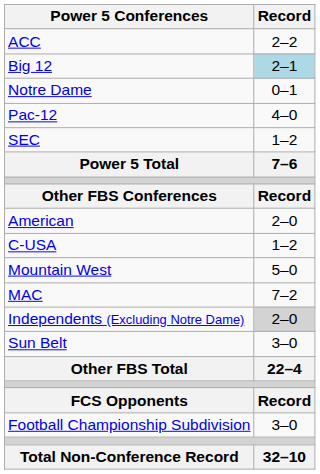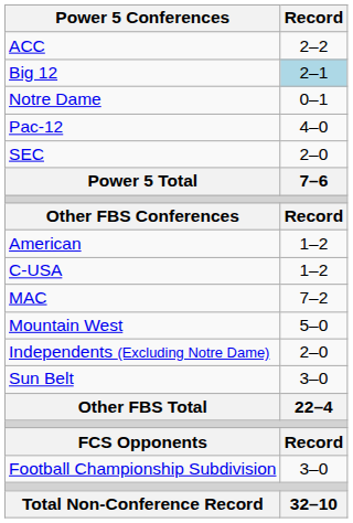 <table class="wikitable">
 <tr>
 <th>Power 5 Conferences</th>
 <th>Record</th>
 </tr>
 <tr>
 <td><a href='#'>ACC</a></td>
 <td align=center>2–2</td>
 </tr>
 <tr>
 <td><a href='#'>Big 12</a></td>
 <td align=center style="background: lightblue;">2–1</td>
 </tr>
 <tr>
 <td><a href='#'>Notre Dame</a></td>
 <td align=center>0–1</td>
 </tr>
 <tr>
 <td><a href='#'>Pac-12</a></td>
 <td align=center>4–0</td>
 </tr>
 <tr>
 <td><a href='#'>SEC</a></td>
-<td align=center>1–2</td>
+<td align=center>2–0</td>
 </tr>
 <tr>
 <th>Power 5 Total</th>
 <th>7–6</th>
 </tr>
 <tr>
 <th colspan="2" style="background:lightgrey;"></th>
 </tr>
 <tr>
 <th>Other FBS Conferences</th>
 <th>Record</th>
 </tr>
 <tr>
 <td><a href='#'>American</a></td>
-<td align=center>2–0</td>
+<td align=center>1–2</td>
 </tr>
 <tr>
 <td><a href='#'>C-USA</a></td>
 <td align=center>1–2</td>
 </tr>
 <tr>
+<td><a href='#'>MAC</a></td>
+<td align=center>7–2</td>
+</tr>
+<tr>
 <td><a href='#'>Mountain West</a></td>
 <td align=center>5–0</td>
 </tr>
 <tr>
-<td><a href='#'>MAC</a></td>
-<td align=center>7–2</td>
-</tr>
-<tr>
 <td><a href='#'>Independents <small>(Excluding Notre Dame)</small></a></td>
-<td align=center style="background: lightgrey;">2–0</td>
+<td align=center>2–0</td>
 </tr>
 <tr>
 <td><a href='#'>Sun Belt</a></td>
 <td align=center>3–0</td>
 </tr>
 <tr>
 <th>Other FBS Total</th>
 <th>22–4</th>
 </tr>
 <tr>
 <th colspan="2" style="background:lightgrey;"></th>
 </tr>
 <tr>
 <th>FCS Opponents</th>
 <th>Record</th>
 </tr>
 <tr>
 <td><a href='#'>Football Championship Subdivision</a></td>
 <td align=center>3–0</td>
 </tr>
 <tr>
 <th colspan="2" style="background:lightgrey;"></th>
 </tr>
 <tr>
 <th>Total Non-Conference Record</th>
 <th>32–10</th>
 </tr>
 </table>
